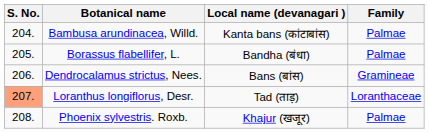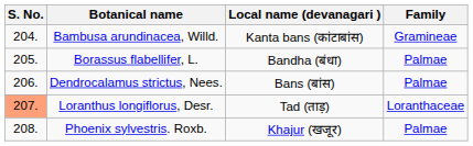 <table class="wikitable" style="text-align:center; border:5">
 <tr>
 <th>S. No.</th>
 <th>Botanical name</th>
 <th>Local name (devanagari )</th>
 <th>Family</th>
 </tr>
 <tr>
 <td>204.</td>
 <td><a href='#'>Bambusa arundinacea</a>, Willd.</td>
 <td>Kanta bans (कांटाबांस)</td>
-<td><a href='#'>Palmae</a></td>
+<td><a href='#'>Gramineae</a></td>
 </tr>
 <tr>
 <td>205.</td>
 <td><a href='#'>Borassus flabellifer</a>, L.</td>
 <td>Bandha (बंधा)</td>
 <td><a href='#'>Palmae</a></td>
 </tr>
 <tr>
 <td>206.</td>
 <td><a href='#'>Dendrocalamus strictus</a>, Nees.</td>
 <td>Bans (बांस)</td>
-<td><a href='#'>Gramineae</a></td>
+<td><a href='#'>Palmae</a></td>
 </tr>
 <tr>
 <td style="background: lightsalmon;">207.</td>
 <td><a href='#'>Loranthus longiflorus</a>, Desr.</td>
 <td>Tad (ताड़)</td>
 <td><a href='#'>Loranthaceae</a></td>
 </tr>
 <tr>
 <td>208.</td>
 <td><a href='#'>Phoenix sylvestris</a>. Roxb.</td>
 <td><a href='#'>Khajur</a> (खजूर)</td>
 <td><a href='#'>Palmae</a></td>
 </tr>
 </table>
